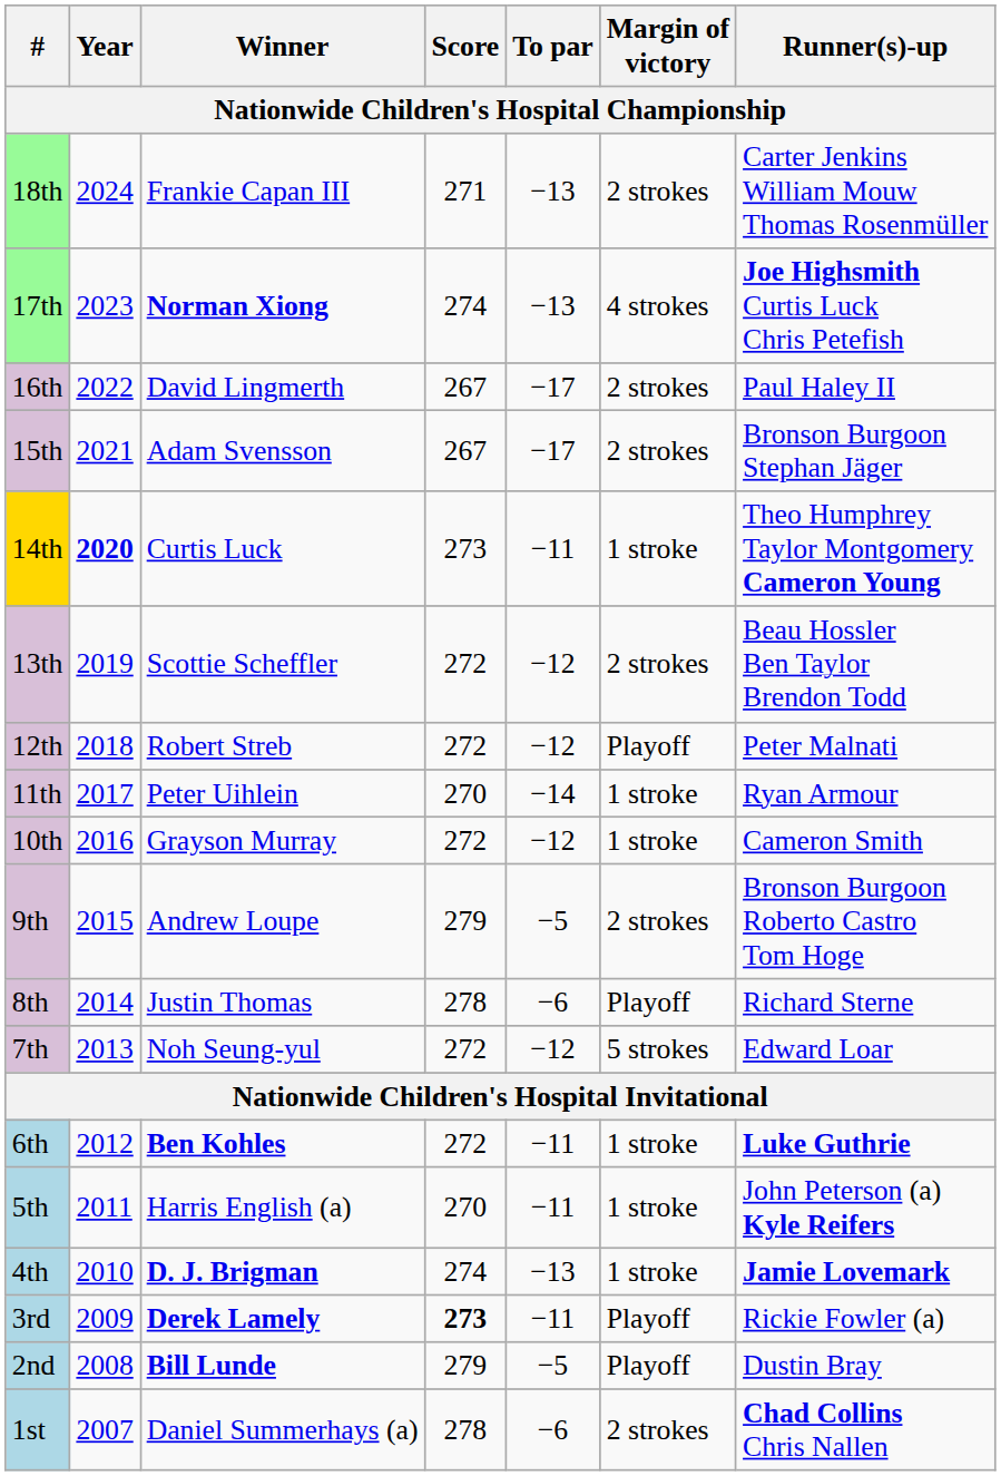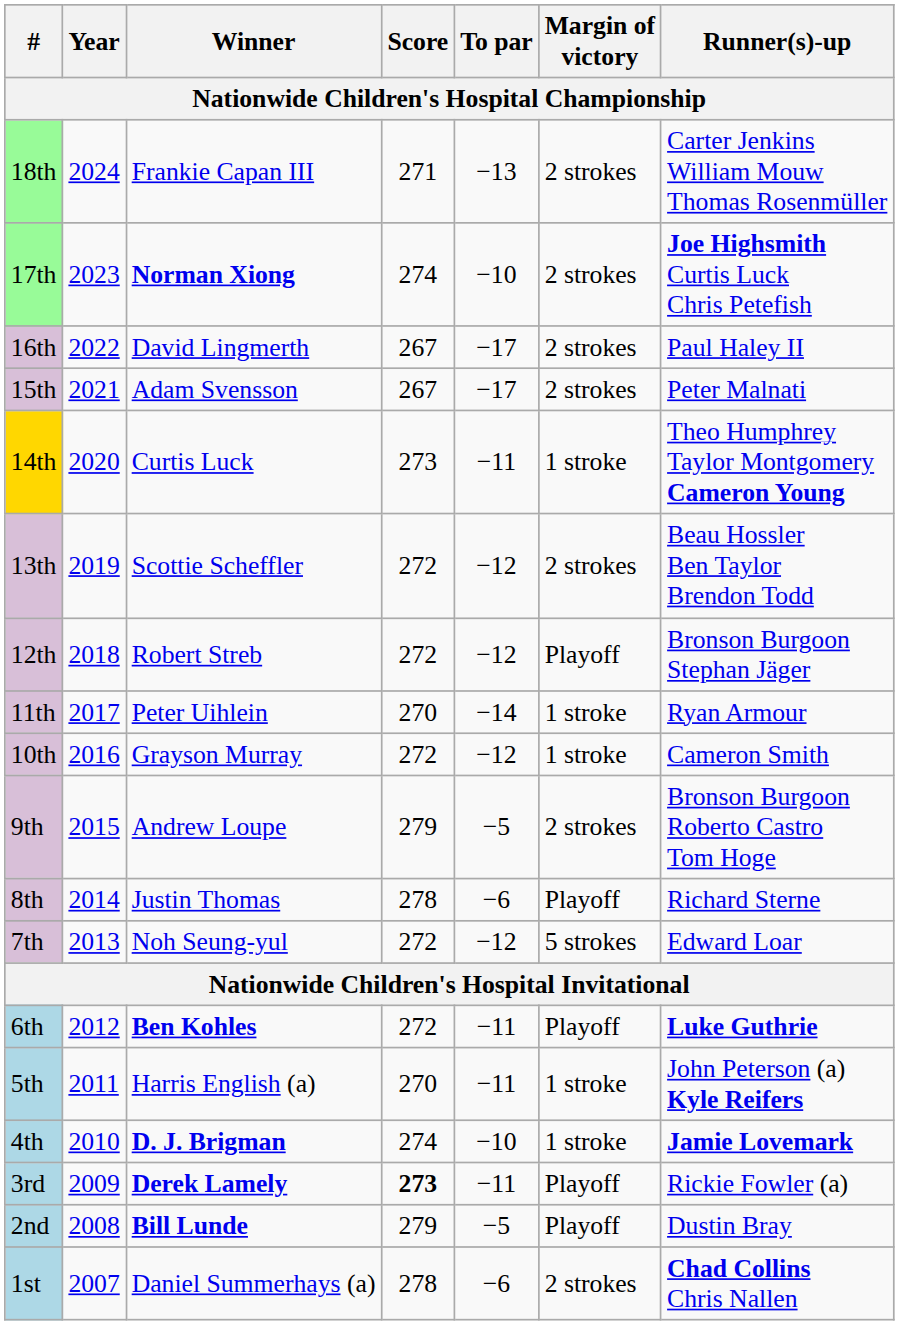 <table class=wikitable style=font-size:95%>
 <tr>
 <th>#</th>
 <th>Year</th>
 <th>Winner</th>
 <th>Score</th>
 <th>To par</th>
 <th>Margin of<br>victory</th>
 <th>Runner(s)-up</th>
 </tr>
 <tr>
 <th colspan=7>Nationwide Children's Hospital Championship</th>
 </tr>
 <tr>
 <td style="background:palegreen">18th</td>
 <td><a href='#'>2024</a></td>
 <td> <a href='#'>Frankie Capan III</a></td>
 <td align=center>271</td>
 <td align=center>−13</td>
 <td>2 strokes</td>
 <td> <a href='#'>Carter Jenkins</a><br> <a href='#'>William Mouw</a><br> <a href='#'>Thomas Rosenmüller</a></td>
 </tr>
 <tr>
 <td style="background:palegreen">17th</td>
 <td><a href='#'>2023</a></td>
 <td> <strong><a href='#'>Norman Xiong</a></strong></td>
 <td align=center>274</td>
-<td align=center>−13</td>
-<td>4 strokes</td>
+<td align=center>−10</td>
+<td>2 strokes</td>
 <td> <strong><a href='#'>Joe Highsmith</a></strong><br> <a href='#'>Curtis Luck</a><br> <a href='#'>Chris Petefish</a></td>
 </tr>
 <tr>
 <td style="background:thistle">16th</td>
 <td><a href='#'>2022</a></td>
 <td> <a href='#'>David Lingmerth</a></td>
 <td align=center>267</td>
 <td align=center>−17</td>
 <td>2 strokes</td>
 <td> <a href='#'>Paul Haley II</a></td>
 </tr>
 <tr>
 <td style="background:thistle">15th</td>
 <td><a href='#'>2021</a></td>
 <td> <a href='#'>Adam Svensson</a></td>
 <td align=center>267</td>
 <td align=center>−17</td>
 <td>2 strokes</td>
-<td> <a href='#'>Bronson Burgoon</a><br> <a href='#'>Stephan Jäger</a></td>
+<td> <a href='#'>Peter Malnati</a></td>
 </tr>
 <tr>
 <td style="background:gold">14th</td>
-<td><strong><a href='#'>2020</a></strong></td>
+<td><a href='#'>2020</a></td>
 <td> <a href='#'>Curtis Luck</a></td>
 <td align=center>273</td>
 <td align=center>−11</td>
 <td>1 stroke</td>
 <td> <a href='#'>Theo Humphrey</a><br> <a href='#'>Taylor Montgomery</a><br> <strong><a href='#'>Cameron Young</a></strong></td>
 </tr>
 <tr>
 <td style="background:thistle">13th</td>
 <td><a href='#'>2019</a></td>
 <td> <a href='#'>Scottie Scheffler</a></td>
 <td align=center>272</td>
 <td align=center>−12</td>
 <td>2 strokes</td>
 <td> <a href='#'>Beau Hossler</a><br> <a href='#'>Ben Taylor</a><br> <a href='#'>Brendon Todd</a></td>
 </tr>
 <tr>
 <td style="background:thistle">12th</td>
 <td><a href='#'>2018</a></td>
 <td> <a href='#'>Robert Streb</a></td>
 <td align=center>272</td>
 <td align=center>−12</td>
 <td>Playoff</td>
-<td> <a href='#'>Peter Malnati</a></td>
+<td> <a href='#'>Bronson Burgoon</a><br> <a href='#'>Stephan Jäger</a></td>
 </tr>
 <tr>
 <td style="background:thistle">11th</td>
 <td><a href='#'>2017</a></td>
 <td> <a href='#'>Peter Uihlein</a></td>
 <td align=center>270</td>
 <td align=center>−14</td>
 <td>1 stroke</td>
 <td> <a href='#'>Ryan Armour</a></td>
 </tr>
 <tr>
 <td style="background:thistle">10th</td>
 <td><a href='#'>2016</a></td>
 <td> <a href='#'>Grayson Murray</a></td>
 <td align=center>272</td>
 <td align=center>−12</td>
 <td>1 stroke</td>
 <td> <a href='#'>Cameron Smith</a></td>
 </tr>
 <tr>
 <td style="background:thistle">9th</td>
 <td><a href='#'>2015</a></td>
 <td> <a href='#'>Andrew Loupe</a></td>
 <td align=center>279</td>
 <td align=center>−5</td>
 <td>2 strokes</td>
 <td> <a href='#'>Bronson Burgoon</a><br> <a href='#'>Roberto Castro</a><br> <a href='#'>Tom Hoge</a></td>
 </tr>
 <tr>
 <td style="background:thistle">8th</td>
 <td><a href='#'>2014</a></td>
 <td> <a href='#'>Justin Thomas</a></td>
 <td align=center>278</td>
 <td align=center>−6</td>
 <td>Playoff</td>
 <td> <a href='#'>Richard Sterne</a></td>
 </tr>
 <tr>
 <td style="background:thistle">7th</td>
 <td><a href='#'>2013</a></td>
 <td> <a href='#'>Noh Seung-yul</a></td>
 <td align=center>272</td>
 <td align=center>−12</td>
 <td>5 strokes</td>
 <td> <a href='#'>Edward Loar</a></td>
 </tr>
 <tr>
 <th colspan=7>Nationwide Children's Hospital Invitational</th>
 </tr>
 <tr>
 <td style="background:lightblue">6th</td>
 <td><a href='#'>2012</a></td>
 <td> <strong><a href='#'>Ben Kohles</a></strong></td>
 <td align=center>272</td>
 <td align=center>−11</td>
-<td>1 stroke</td>
+<td>Playoff</td>
 <td> <strong><a href='#'>Luke Guthrie</a></strong></td>
 </tr>
 <tr>
 <td style="background:lightblue">5th</td>
 <td><a href='#'>2011</a></td>
 <td> <a href='#'>Harris English</a> (a)</td>
 <td align=center>270</td>
 <td align=center>−11</td>
 <td>1 stroke</td>
 <td> <a href='#'>John Peterson</a> (a)<br> <strong><a href='#'>Kyle Reifers</a></strong></td>
 </tr>
 <tr>
 <td style="background:lightblue">4th</td>
 <td><a href='#'>2010</a></td>
 <td> <strong><a href='#'>D. J. Brigman</a></strong></td>
 <td align=center>274</td>
-<td align=center>−13</td>
+<td align=center>−10</td>
 <td>1 stroke</td>
 <td> <strong><a href='#'>Jamie Lovemark</a></strong></td>
 </tr>
 <tr>
 <td style="background:lightblue">3rd</td>
 <td><a href='#'>2009</a></td>
 <td> <strong><a href='#'>Derek Lamely</a></strong></td>
 <td align=center><strong>273</strong></td>
 <td align=center>−11</td>
 <td>Playoff</td>
 <td> <a href='#'>Rickie Fowler</a> (a)</td>
 </tr>
 <tr>
 <td style="background:lightblue">2nd</td>
 <td><a href='#'>2008</a></td>
 <td> <strong><a href='#'>Bill Lunde</a></strong></td>
 <td align=center>279</td>
 <td align=center>−5</td>
 <td>Playoff</td>
 <td> <a href='#'>Dustin Bray</a></td>
 </tr>
 <tr>
 <td style="background:lightblue">1st</td>
 <td><a href='#'>2007</a></td>
 <td> <a href='#'>Daniel Summerhays</a> (a)</td>
 <td align=center>278</td>
 <td align=center>−6</td>
 <td>2 strokes</td>
 <td> <strong><a href='#'>Chad Collins</a></strong><br> <a href='#'>Chris Nallen</a></td>
 </tr>
 </table>
